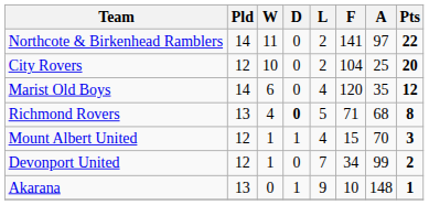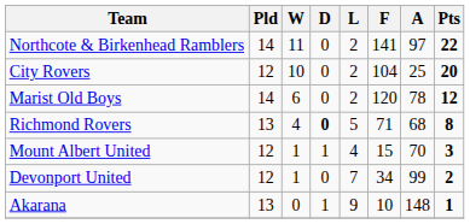 <table class="wikitable" style="text-align:center;">
 <tr>
 <th width=225>Team</th>
 <th width=20 abbr="Played">Pld</th>
 <th width=20 abbr="Won">W</th>
 <th width=20 abbr="Drawn">D</th>
 <th width=20 abbr="Lost">L</th>
 <th width=20 abbr="For">F</th>
 <th width=20 abbr="Against">A</th>
 <th width=20 abbr="Points">Pts</th>
 </tr>
 <tr>
 <td style="text-align:left;"><a href='#'>Northcote & Birkenhead Ramblers</a></td>
 <td>14</td>
 <td>11</td>
 <td>0</td>
 <td>2</td>
 <td>141</td>
 <td>97</td>
 <td><strong>22</strong></td>
 </tr>
 <tr>
 <td style="text-align:left;"><a href='#'>City Rovers</a></td>
 <td>12</td>
 <td>10</td>
 <td>0</td>
 <td>2</td>
 <td>104</td>
 <td>25</td>
 <td><strong>20</strong></td>
 </tr>
 <tr>
 <td style="text-align:left;"><a href='#'>Marist Old Boys</a></td>
 <td>14</td>
 <td>6</td>
 <td>0</td>
-<td>4</td>
+<td>2</td>
 <td>120</td>
-<td>35</td>
+<td>78</td>
 <td><strong>12</strong></td>
 </tr>
 <tr>
 <td style="text-align:left;"><a href='#'>Richmond Rovers</a></td>
 <td>13</td>
 <td>4</td>
 <td><strong>0</strong></td>
 <td>5</td>
 <td>71</td>
 <td>68</td>
 <td><strong>8</strong></td>
 </tr>
 <tr>
 <td style="text-align:left;"><a href='#'>Mount Albert United</a></td>
 <td>12</td>
 <td>1</td>
 <td>1</td>
 <td>4</td>
 <td>15</td>
 <td>70</td>
 <td><strong>3</strong></td>
 </tr>
 <tr>
 <td style="text-align:left;"><a href='#'>Devonport United</a></td>
 <td>12</td>
 <td>1</td>
 <td>0</td>
 <td>7</td>
 <td>34</td>
 <td>99</td>
 <td><strong>2</strong></td>
 </tr>
 <tr>
 <td style="text-align:left;"><a href='#'>Akarana</a></td>
 <td>13</td>
 <td>0</td>
 <td>1</td>
 <td>9</td>
 <td>10</td>
 <td>148</td>
 <td><strong>1</strong></td>
 </tr>
 <tr>
 </tr>
 </table>
